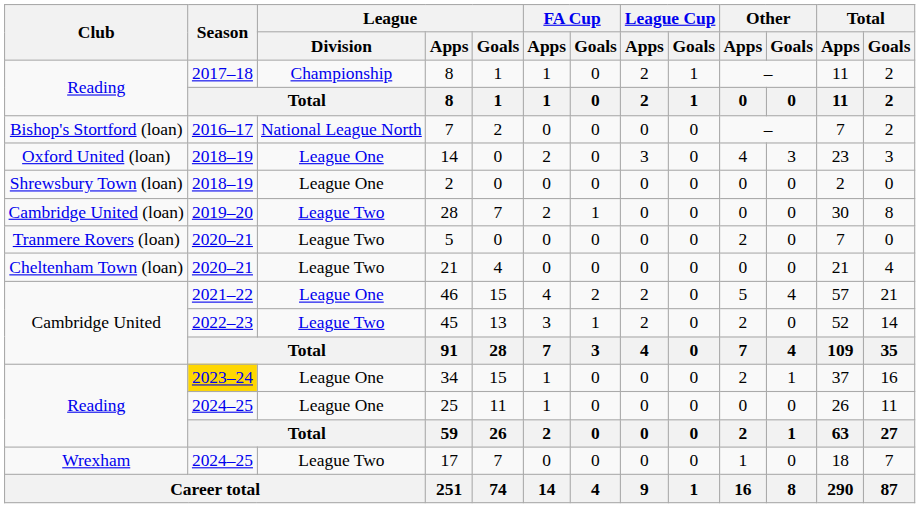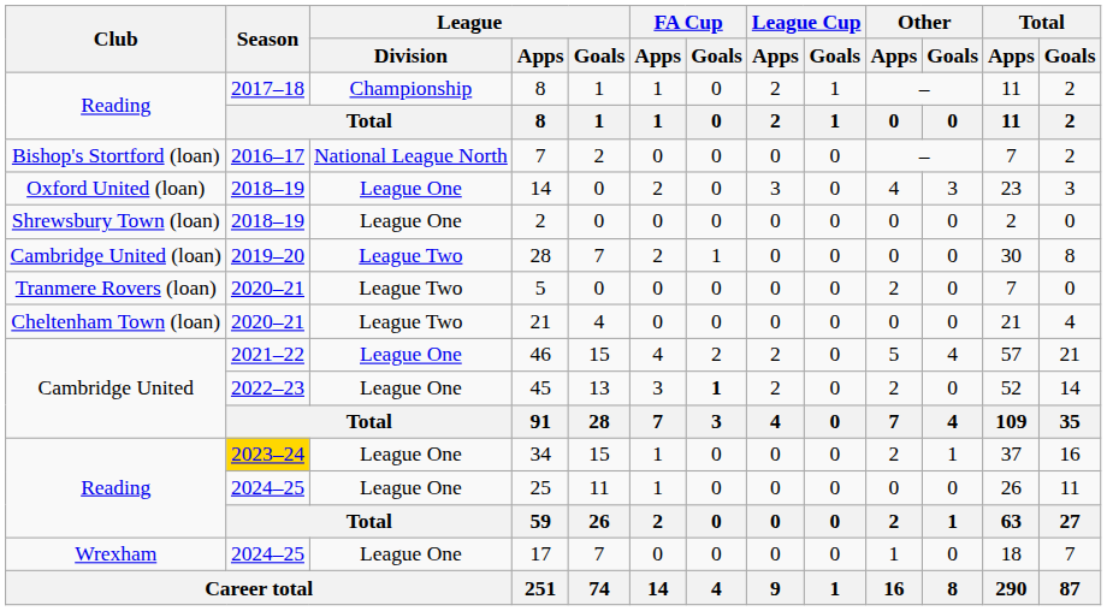 <table class="wikitable" style="text-align: center;">
 <tr>
 <th rowspan="2">Club</th>
 <th rowspan="2">Season</th>
 <th colspan="3">League</th>
 <th colspan="2"><a href='#'>FA Cup</a></th>
 <th colspan="2"><a href='#'>League Cup</a></th>
 <th colspan="2">Other</th>
 <th colspan="2">Total</th>
 </tr>
 <tr>
 <th>Division</th>
 <th>Apps</th>
 <th>Goals</th>
 <th>Apps</th>
 <th>Goals</th>
 <th>Apps</th>
 <th>Goals</th>
 <th>Apps</th>
 <th>Goals</th>
 <th>Apps</th>
 <th>Goals</th>
 </tr>
 <tr>
 <td rowspan="2" valign="center"><a href='#'>Reading</a></td>
 <td><a href='#'>2017–18</a></td>
 <td><a href='#'>Championship</a></td>
 <td>8</td>
 <td>1</td>
 <td>1</td>
 <td>0</td>
 <td>2</td>
 <td>1</td>
 <td colspan="2">–</td>
 <td>11</td>
 <td>2</td>
 </tr>
 <tr>
 <th colspan="2">Total</th>
 <th>8</th>
 <th>1</th>
 <th>1</th>
 <th>0</th>
 <th>2</th>
 <th>1</th>
 <th>0</th>
 <th>0</th>
 <th>11</th>
 <th>2</th>
 </tr>
 <tr>
 <td valign="center"><a href='#'>Bishop's Stortford</a> (loan)</td>
 <td><a href='#'>2016–17</a></td>
 <td><a href='#'>National League North</a></td>
 <td>7</td>
 <td>2</td>
 <td>0</td>
 <td>0</td>
 <td>0</td>
 <td>0</td>
 <td colspan="2">–</td>
 <td>7</td>
 <td>2</td>
 </tr>
 <tr>
 <td valign="center"><a href='#'>Oxford United</a> (loan)</td>
 <td><a href='#'>2018–19</a></td>
 <td><a href='#'>League One</a></td>
 <td>14</td>
 <td>0</td>
 <td>2</td>
 <td>0</td>
 <td>3</td>
 <td>0</td>
 <td>4</td>
 <td>3</td>
 <td>23</td>
 <td>3</td>
 </tr>
 <tr>
 <td valign="center"><a href='#'>Shrewsbury Town</a> (loan)</td>
 <td><a href='#'>2018–19</a></td>
 <td>League One</td>
 <td>2</td>
 <td>0</td>
 <td>0</td>
 <td>0</td>
 <td>0</td>
 <td>0</td>
 <td>0</td>
 <td>0</td>
 <td>2</td>
 <td>0</td>
 </tr>
 <tr>
 <td valign="center"><a href='#'>Cambridge United</a> (loan)</td>
 <td><a href='#'>2019–20</a></td>
 <td><a href='#'>League Two</a></td>
 <td>28</td>
 <td>7</td>
 <td>2</td>
 <td>1</td>
 <td>0</td>
 <td>0</td>
 <td>0</td>
 <td>0</td>
 <td>30</td>
 <td>8</td>
 </tr>
 <tr>
 <td valign="center"><a href='#'>Tranmere Rovers</a> (loan)</td>
 <td><a href='#'>2020–21</a></td>
 <td>League Two</td>
 <td>5</td>
 <td>0</td>
 <td>0</td>
 <td>0</td>
 <td>0</td>
 <td>0</td>
 <td>2</td>
 <td>0</td>
 <td>7</td>
 <td>0</td>
 </tr>
 <tr>
 <td valign="center"><a href='#'>Cheltenham Town</a> (loan)</td>
 <td><a href='#'>2020–21</a></td>
 <td>League Two</td>
 <td>21</td>
 <td>4</td>
 <td>0</td>
 <td>0</td>
 <td>0</td>
 <td>0</td>
 <td>0</td>
 <td>0</td>
 <td>21</td>
 <td>4</td>
 </tr>
 <tr>
 <td rowspan="3" valign="center">Cambridge United</td>
 <td><a href='#'>2021–22</a></td>
 <td><a href='#'>League One</a></td>
 <td>46</td>
 <td>15</td>
 <td>4</td>
 <td>2</td>
 <td>2</td>
 <td>0</td>
 <td>5</td>
 <td>4</td>
 <td>57</td>
 <td>21</td>
 </tr>
 <tr>
 <td><a href='#'>2022–23</a></td>
-<td><a href='#'>League Two</a></td>
+<td>League One</td>
 <td>45</td>
 <td>13</td>
 <td>3</td>
-<td>1</td>
+<td><strong>1</strong></td>
 <td>2</td>
 <td>0</td>
 <td>2</td>
 <td>0</td>
 <td>52</td>
 <td>14</td>
 </tr>
 <tr>
 <th colspan="2">Total</th>
 <th>91</th>
 <th>28</th>
 <th>7</th>
 <th>3</th>
 <th>4</th>
 <th>0</th>
 <th>7</th>
 <th>4</th>
 <th>109</th>
 <th>35</th>
 </tr>
 <tr>
 <td rowspan="3" valign="center"><a href='#'>Reading</a></td>
 <td style="background: gold;"><a href='#'>2023–24</a></td>
 <td>League One</td>
 <td>34</td>
 <td>15</td>
 <td>1</td>
 <td>0</td>
 <td>0</td>
 <td>0</td>
 <td>2</td>
 <td>1</td>
 <td>37</td>
 <td>16</td>
 </tr>
 <tr>
 <td><a href='#'>2024–25</a></td>
 <td>League One</td>
 <td>25</td>
 <td>11</td>
 <td>1</td>
 <td>0</td>
 <td>0</td>
 <td>0</td>
 <td>0</td>
 <td>0</td>
 <td>26</td>
 <td>11</td>
 </tr>
 <tr>
 <th colspan=2>Total</th>
 <th>59</th>
 <th>26</th>
 <th>2</th>
 <th>0</th>
 <th>0</th>
 <th>0</th>
 <th>2</th>
 <th>1</th>
 <th>63</th>
 <th>27</th>
 </tr>
 <tr>
 <td><a href='#'>Wrexham</a></td>
 <td><a href='#'>2024–25</a></td>
-<td>League Two</td>
+<td>League One</td>
 <td>17</td>
 <td>7</td>
 <td>0</td>
 <td>0</td>
 <td>0</td>
 <td>0</td>
 <td>1</td>
 <td>0</td>
 <td>18</td>
 <td>7</td>
 </tr>
 <tr>
 <th colspan="3">Career total</th>
 <th>251</th>
 <th>74</th>
 <th>14</th>
 <th>4</th>
 <th>9</th>
 <th>1</th>
 <th>16</th>
 <th>8</th>
 <th>290</th>
 <th>87</th>
 </tr>
 </table>
